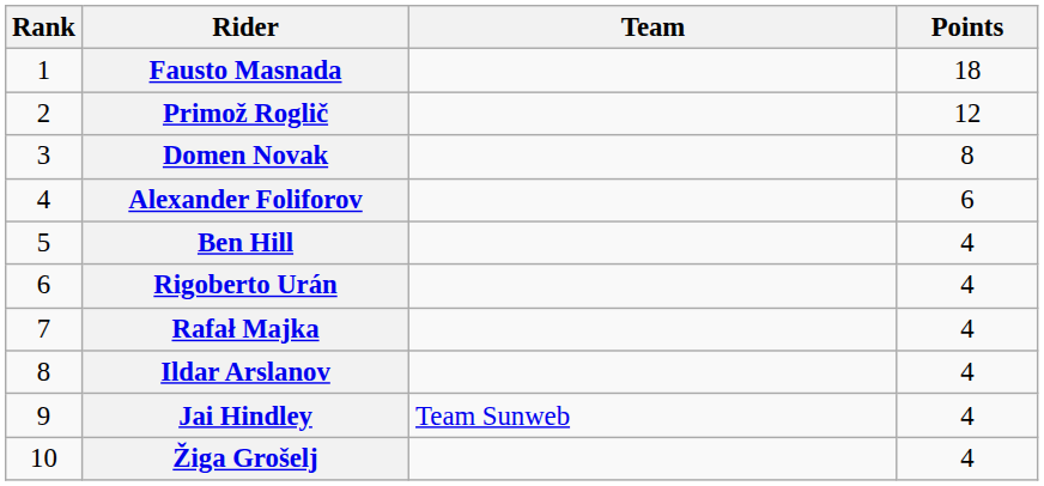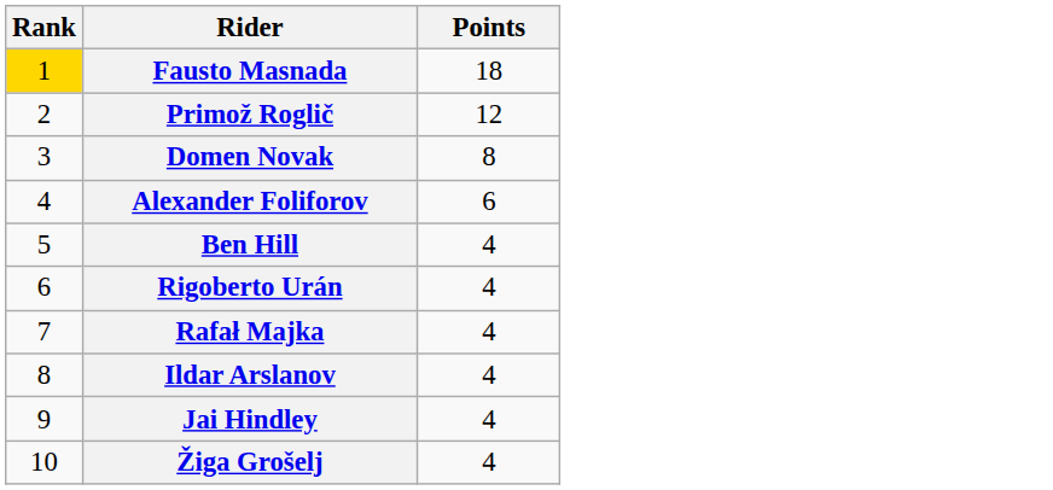 <table class="wikitable plainrowheaders">
 <tr>
 <th>Rank</th>
 <th>Rider</th>
-<th>Team</th>
 <th>Points</th>
 </tr>
 <tr>
-<td style="text-align:center;">1</td>
+<td style="background: gold; text-align:center;">1</td>
 <th scope="row" width=188px> <a href='#'>Fausto Masnada</a> </th>
-<td width=285px></td>
 <td width=76px style="text-align:center;">18</td>
 </tr>
 <tr>
 <td style="text-align:center;">2</td>
 <th scope="row"> <a href='#'>Primož Roglič</a></th>
-<td></td>
 <td style="text-align:center;">12</td>
 </tr>
 <tr>
 <td style="text-align:center;">3</td>
 <th scope="row"> <a href='#'>Domen Novak</a></th>
-<td></td>
 <td style="text-align:center;">8</td>
 </tr>
 <tr>
 <td style="text-align:center;">4</td>
 <th scope="row"> <a href='#'>Alexander Foliforov</a></th>
-<td></td>
 <td style="text-align:center;">6</td>
 </tr>
 <tr>
 <td style="text-align:center;">5</td>
 <th scope="row"> <a href='#'>Ben Hill</a></th>
-<td></td>
 <td style="text-align:center;">4</td>
 </tr>
 <tr>
 <td style="text-align:center;">6</td>
 <th scope="row"> <a href='#'>Rigoberto Urán</a></th>
-<td></td>
 <td style="text-align:center;">4</td>
 </tr>
 <tr>
 <td style="text-align:center;">7</td>
 <th scope="row"> <a href='#'>Rafał Majka</a></th>
-<td></td>
 <td style="text-align:center;">4</td>
 </tr>
 <tr>
 <td style="text-align:center;">8</td>
 <th scope="row"> <a href='#'>Ildar Arslanov</a></th>
-<td></td>
 <td style="text-align:center;">4</td>
 </tr>
 <tr>
 <td style="text-align:center;">9</td>
 <th scope="row"> <a href='#'>Jai Hindley</a></th>
-<td><a href='#'>Team Sunweb</a></td>
 <td style="text-align:center;">4</td>
 </tr>
 <tr>
 <td style="text-align:center;">10</td>
 <th scope="row"> <a href='#'>Žiga Grošelj</a></th>
-<td></td>
 <td style="text-align:center;">4</td>
 </tr>
 </table>
